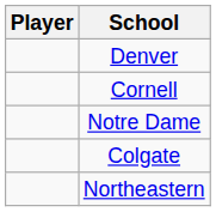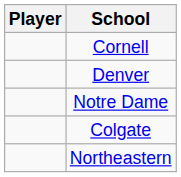 <table class="wikitable sortable" style="font-size: 95%;text-align: center;">
 <tr>
 <th>Player</th>
 <th>School</th>
 </tr>
 <tr>
 <td></td>
-<td><a href='#'>Denver</a></td>
+<td><a href='#'>Cornell</a></td>
 </tr>
 <tr>
 <td></td>
-<td><a href='#'>Cornell</a></td>
+<td><a href='#'>Denver</a></td>
 </tr>
 <tr>
 <td></td>
 <td><a href='#'>Notre Dame</a></td>
 </tr>
 <tr>
 <td></td>
 <td><a href='#'>Colgate</a></td>
 </tr>
 <tr>
 <td></td>
 <td><a href='#'>Northeastern</a></td>
 </tr>
 </table>
